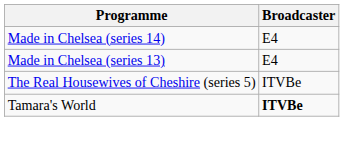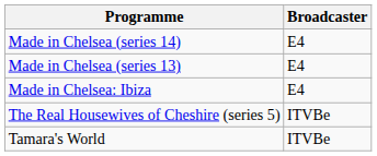 <table class="wikitable">
 <tr>
 <th>Programme</th>
 <th>Broadcaster</th>
 </tr>
 <tr>
 <td><a href='#'>Made in Chelsea (series 14)</a></td>
 <td>E4</td>
 </tr>
 <tr>
 <td><a href='#'>Made in Chelsea (series 13)</a></td>
 <td>E4</td>
 </tr>
 <tr>
+<td><a href='#'>Made in Chelsea: Ibiza</a></td>
+<td>E4</td>
+</tr>
+<tr>
 <td><a href='#'>The Real Housewives of Cheshire</a> (series 5)</td>
 <td>ITVBe</td>
 </tr>
 <tr>
 <td>Tamara's World</td>
-<td><strong>ITVBe</strong></td>
+<td>ITVBe</td>
 </tr>
 </table>
